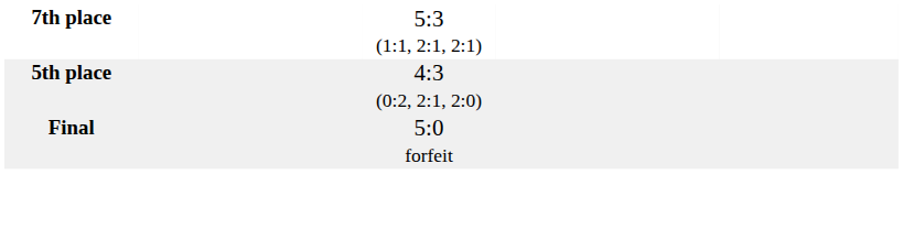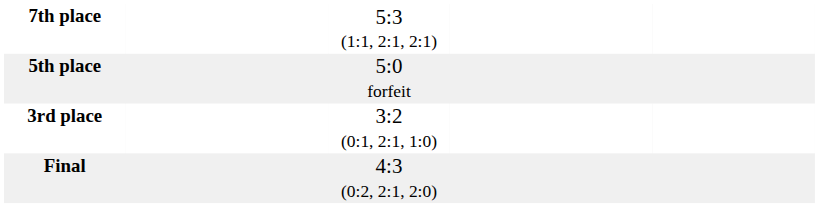 <table style="width: 70%; background: #F0F0F0;" cellspacing="0">
 <tr style="background: #FFFFFF;" valign="top">
 <td align="center" width="15%" style="font-size:90%;"><strong>7th place</strong></td>
 <td width="25%" align="right"></td>
 <td width="15%" align="center">5:3<br><small>(1:1, 2:1, 2:1)</small></td>
 <td width="25%" align="left"></td>
 <td style="font-size:85%;"></td>
 </tr>
 <tr valign="top">
 <td align="center" style="font-size:90%;"><strong>5th place</strong></td>
 <td align="right"></td>
-<td align="center">4:3<br><small>(0:2, 2:1, 2:0)</small></td>
+<td align="center">5:0<br><small>forfeit</small></td>
+<td align="left"></td>
+<td style="font-size:85%;"></td>
+</tr>
+<tr style="background: #FFFFFF;" valign="top">
+<td align="center" width="15%" style="font-size:90%;"><strong>3rd place</strong></td>
+<td align="right"></td>
+<td align="center">3:2<br><small>(0:1, 2:1, 1:0)</small></td>
 <td align="left"></td>
 <td style="font-size:85%;"></td>
 </tr>
 <tr valign="top">
 <td align="center" style="font-size:90%;"><strong>Final</strong></td>
 <td align="right"></td>
-<td align="center">5:0<br><small>forfeit</small></td>
+<td align="center">4:3<br><small>(0:2, 2:1, 2:0)</small></td>
 <td align="left"></td>
 <td style="font-size:85%;"></td>
 </tr>
 </table>
